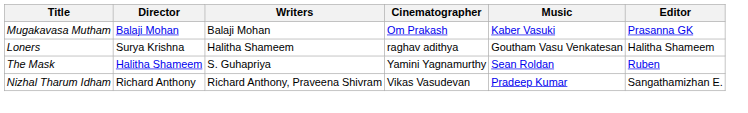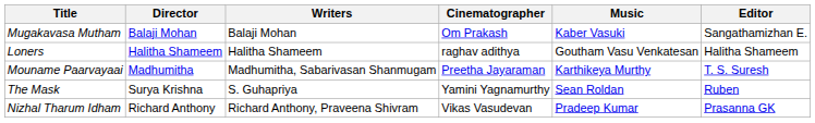 <table class="wikitable" style="background:#ffffff;">
 <tr>
 <th>Title</th>
 <th>Director</th>
 <th>Writers</th>
 <th>Cinematographer</th>
 <th>Music</th>
 <th>Editor</th>
 </tr>
 <tr>
 <td><em>Mugakavasa Mutham</em></td>
 <td><a href='#'>Balaji Mohan</a></td>
 <td>Balaji Mohan</td>
 <td><a href='#'>Om Prakash</a></td>
 <td><a href='#'>Kaber Vasuki</a></td>
-<td><a href='#'>Prasanna GK</a></td>
+<td>Sangathamizhan E.</td>
 </tr>
 <tr>
 <td><em>Loners</em></td>
-<td>Surya Krishna</td>
+<td><a href='#'>Halitha Shameem</a></td>
 <td>Halitha Shameem</td>
 <td>raghav adithya</td>
 <td>Goutham Vasu Venkatesan</td>
 <td>Halitha Shameem</td>
 </tr>
 <tr>
+<td><em>Mouname Paarvayaai</em></td>
+<td><a href='#'>Madhumitha</a></td>
+<td>Madhumitha, Sabarivasan Shanmugam</td>
+<td><a href='#'>Preetha Jayaraman</a></td>
+<td><a href='#'>Karthikeya Murthy</a></td>
+<td><a href='#'>T. S. Suresh</a></td>
+</tr>
+<tr>
 <td><em>The Mask</em></td>
-<td><a href='#'>Halitha Shameem</a></td>
+<td>Surya Krishna</td>
 <td>S. Guhapriya</td>
 <td>Yamini Yagnamurthy</td>
 <td><a href='#'>Sean Roldan</a></td>
 <td><a href='#'>Ruben</a></td>
 </tr>
 <tr>
 <td><em>Nizhal Tharum Idham</em></td>
 <td>Richard Anthony</td>
 <td>Richard Anthony, Praveena Shivram</td>
 <td>Vikas Vasudevan</td>
 <td><a href='#'>Pradeep Kumar</a></td>
-<td>Sangathamizhan E.</td>
+<td><a href='#'>Prasanna GK</a></td>
 </tr>
 </table>
